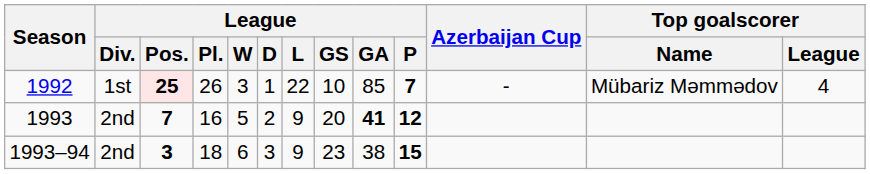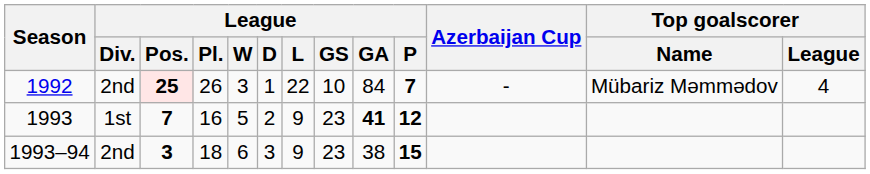 <table class="wikitable">
 <tr style="background:#efefef;">
 <th rowspan="2">Season</th>
 <th colspan="9">League</th>
 <th rowspan="2"><a href='#'>Azerbaijan Cup</a></th>
 <th colspan="2">Top goalscorer</th>
 </tr>
 <tr>
 <th>Div.</th>
 <th>Pos.</th>
 <th>Pl.</th>
 <th>W</th>
 <th>D</th>
 <th>L</th>
 <th>GS</th>
 <th>GA</th>
 <th>P</th>
 <th>Name</th>
 <th>League</th>
 </tr>
 <tr>
 <td align=center><a href='#'>1992</a></td>
-<td align=center>1st</td>
+<td align=center>2nd </td>
 <td align=center bgcolor=#FFE6E6><strong>25</strong></td>
 <td align=center>26</td>
 <td align=center>3</td>
 <td align=center>1</td>
 <td align=center>22</td>
 <td align=center>10</td>
-<td align=center>85</td>
+<td align=center>84</td>
 <td align=center><strong>7</strong></td>
 <td align=center>-</td>
 <td align=center>Mübariz Məmmədov</td>
 <td align=center>4</td>
 </tr>
 <tr>
 <td align=center>1993</td>
-<td align=center>2nd </td>
+<td align=center>1st</td>
 <td align=center><strong>7</strong></td>
 <td align=center>16</td>
 <td align=center>5</td>
 <td align=center>2</td>
 <td align=center>9</td>
-<td align=center>20</td>
+<td align=center>23</td>
 <td align=center><strong>41</strong></td>
 <td align=center><strong>12</strong></td>
 <td align=center></td>
 <td align=center></td>
 <td align=center></td>
 </tr>
 <tr>
 <td align=center>1993–94</td>
 <td align=center>2nd </td>
 <td align=center><strong>3</strong></td>
 <td align=center>18</td>
 <td align=center>6</td>
 <td align=center>3</td>
 <td align=center>9</td>
 <td align=center>23</td>
 <td align=center>38</td>
 <td align=center><strong>15</strong></td>
 <td align=center></td>
 <td align=center></td>
 <td align=center></td>
 </tr>
 </table>
